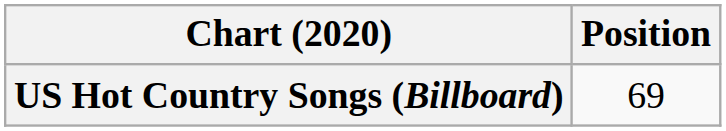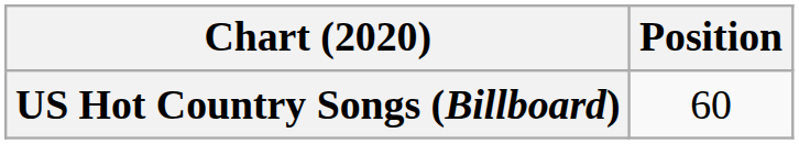 <table class="wikitable plainrowheaders" style="text-align:center">
 <tr>
 <th scope="col">Chart (2020)</th>
 <th scope="col">Position</th>
 </tr>
 <tr>
 <th scope="row">US Hot Country Songs (<em>Billboard</em>)</th>
-<td>69</td>
+<td>60</td>
 </tr>
 </table>
